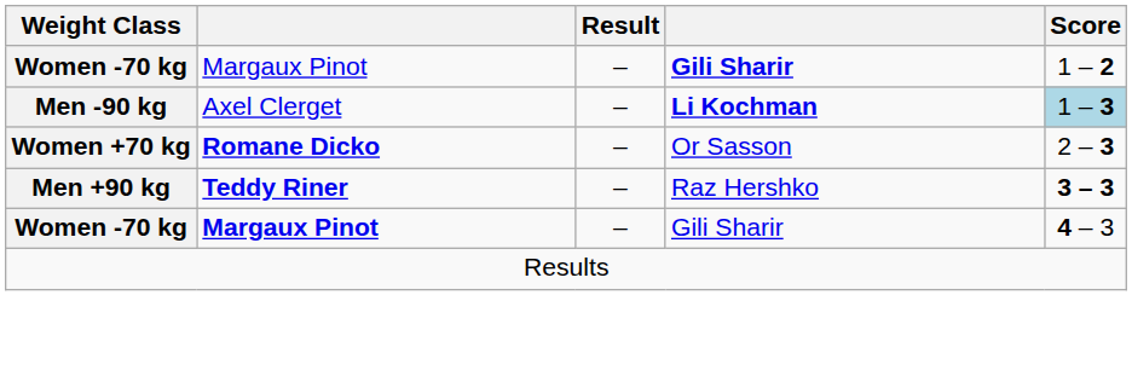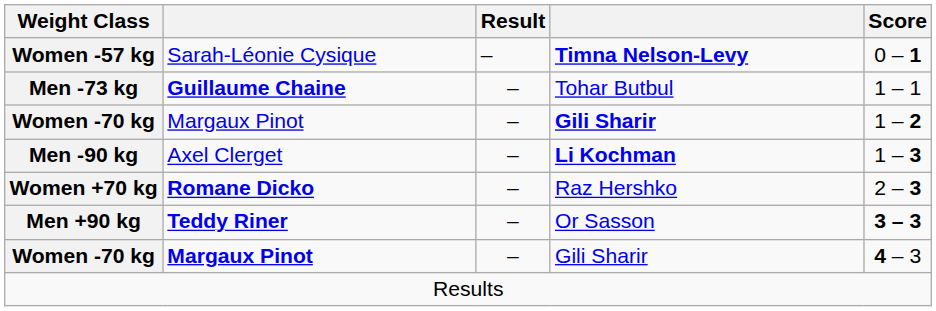 <table class="wikitable">
 <tr>
 <th>Weight Class</th>
 <th style="width: 230px;"></th>
 <th>Result</th>
 <th style="width: 230px;"></th>
 <th>Score</th>
+</tr>
+<tr>
+<th>Women -57 kg</th>
+<td><a href='#'>Sarah-Léonie Cysique</a></td>
+<td> – <strong></strong></td>
+<td><strong><a href='#'>Timna Nelson-Levy</a></strong></td>
+<td align=center>0 – <strong>1</strong></td>
+</tr>
+<tr>
+<th>Men -73 kg</th>
+<td><strong><a href='#'>Guillaume Chaine</a></strong></td>
+<td align=center><strong></strong> – </td>
+<td><a href='#'>Tohar Butbul</a></td>
+<td align=center>1 – 1</td>
 </tr>
 <tr>
 <th>Women -70 kg</th>
 <td><a href='#'>Margaux Pinot</a></td>
 <td align=center> – <strong></strong></td>
 <td><strong><a href='#'>Gili Sharir</a></strong></td>
 <td align=center>1 – <strong>2</strong></td>
 </tr>
 <tr>
 <th>Men -90 kg</th>
 <td><a href='#'>Axel Clerget</a></td>
 <td align=center> – <strong></strong></td>
 <td><strong><a href='#'>Li Kochman</a></strong></td>
-<td align=center style="background: lightblue;">1 – <strong>3</strong></td>
+<td align=center>1 – <strong>3</strong></td>
 </tr>
 <tr>
 <th>Women +70 kg</th>
 <td><strong><a href='#'>Romane Dicko</a></strong></td>
 <td align=center><strong></strong> – </td>
-<td><a href='#'>Or Sasson</a></td>
+<td><a href='#'>Raz Hershko</a></td>
 <td align=center>2 – <strong>3</strong></td>
 </tr>
 <tr>
 <th>Men +90 kg</th>
 <td><strong><a href='#'>Teddy Riner</a></strong></td>
 <td align=center><strong></strong> – </td>
-<td><a href='#'>Raz Hershko</a></td>
+<td><a href='#'>Or Sasson</a></td>
 <td align=center><strong>3 – 3</strong></td>
 </tr>
 <tr>
 <th>Women -70 kg</th>
 <td><strong><a href='#'>Margaux Pinot</a></strong></td>
 <td align=center><strong></strong> – </td>
 <td><a href='#'>Gili Sharir</a></td>
 <td align=center><strong>4</strong> – 3</td>
 </tr>
 <tr>
 <td align=center colspan=5>Results</td>
 </tr>
 </table>
